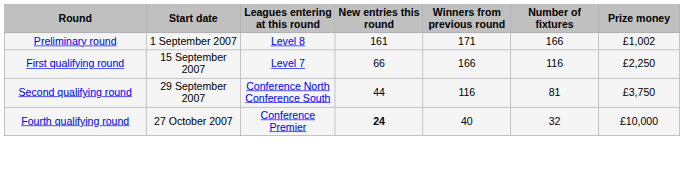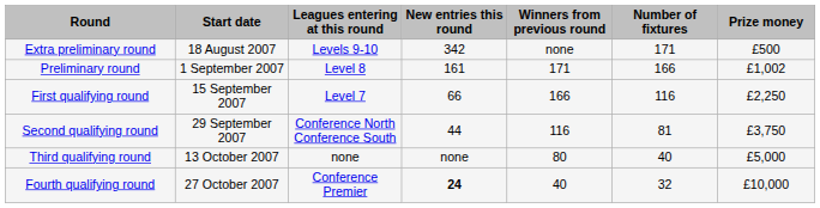 <table class="wikitable" style="width: 1024px; background:WhiteSmoke; text-align:center">
 <tr>
 <th scope="col" style="width: 21.00%; background:silver;">Round</th>
 <th scope="col" style="width: 14.00%; background:silver;">Start date</th>
 <th scope="col" style="width: 14.00%; background:silver;">Leagues entering at this round</th>
 <th scope="col" style="width: 13.00%; background:silver;">New entries this round</th>
 <th scope="col" style="width: 13.00%; background:silver;">Winners from previous round</th>
 <th scope="col" style="width: 13.00%; background:silver;">Number of fixtures</th>
 <th scope="col" style="width: 12.00%; background:silver;">Prize money</th>
+</tr>
+<tr>
+<td><a href='#'>Extra preliminary round</a></td>
+<td>18 August 2007</td>
+<td><a href='#'>Levels 9-10</a></td>
+<td>342</td>
+<td>none</td>
+<td>171</td>
+<td>£500</td>
 </tr>
 <tr>
 <td><a href='#'>Preliminary round</a></td>
 <td>1 September 2007</td>
 <td><a href='#'>Level 8</a></td>
 <td>161</td>
 <td>171</td>
 <td>166</td>
 <td>£1,002</td>
 </tr>
 <tr>
 <td><a href='#'>First qualifying round</a></td>
 <td>15 September 2007</td>
 <td><a href='#'>Level 7</a></td>
 <td>66</td>
 <td>166</td>
 <td>116</td>
 <td>£2,250</td>
 </tr>
 <tr>
 <td><a href='#'>Second qualifying round</a></td>
 <td>29 September 2007</td>
 <td><a href='#'>Conference North<br>Conference South</a></td>
 <td>44</td>
 <td>116</td>
 <td>81</td>
 <td>£3,750</td>
 </tr>
 <tr>
+<td><a href='#'>Third qualifying round</a></td>
+<td>13 October 2007</td>
+<td>none</td>
+<td>none</td>
+<td>80</td>
+<td>40</td>
+<td>£5,000</td>
+</tr>
+<tr>
 <td><a href='#'>Fourth qualifying round</a></td>
 <td>27 October 2007</td>
 <td><a href='#'>Conference Premier</a></td>
 <td><strong>24</strong></td>
 <td>40</td>
 <td>32</td>
 <td>£10,000</td>
 </tr>
 </table>
